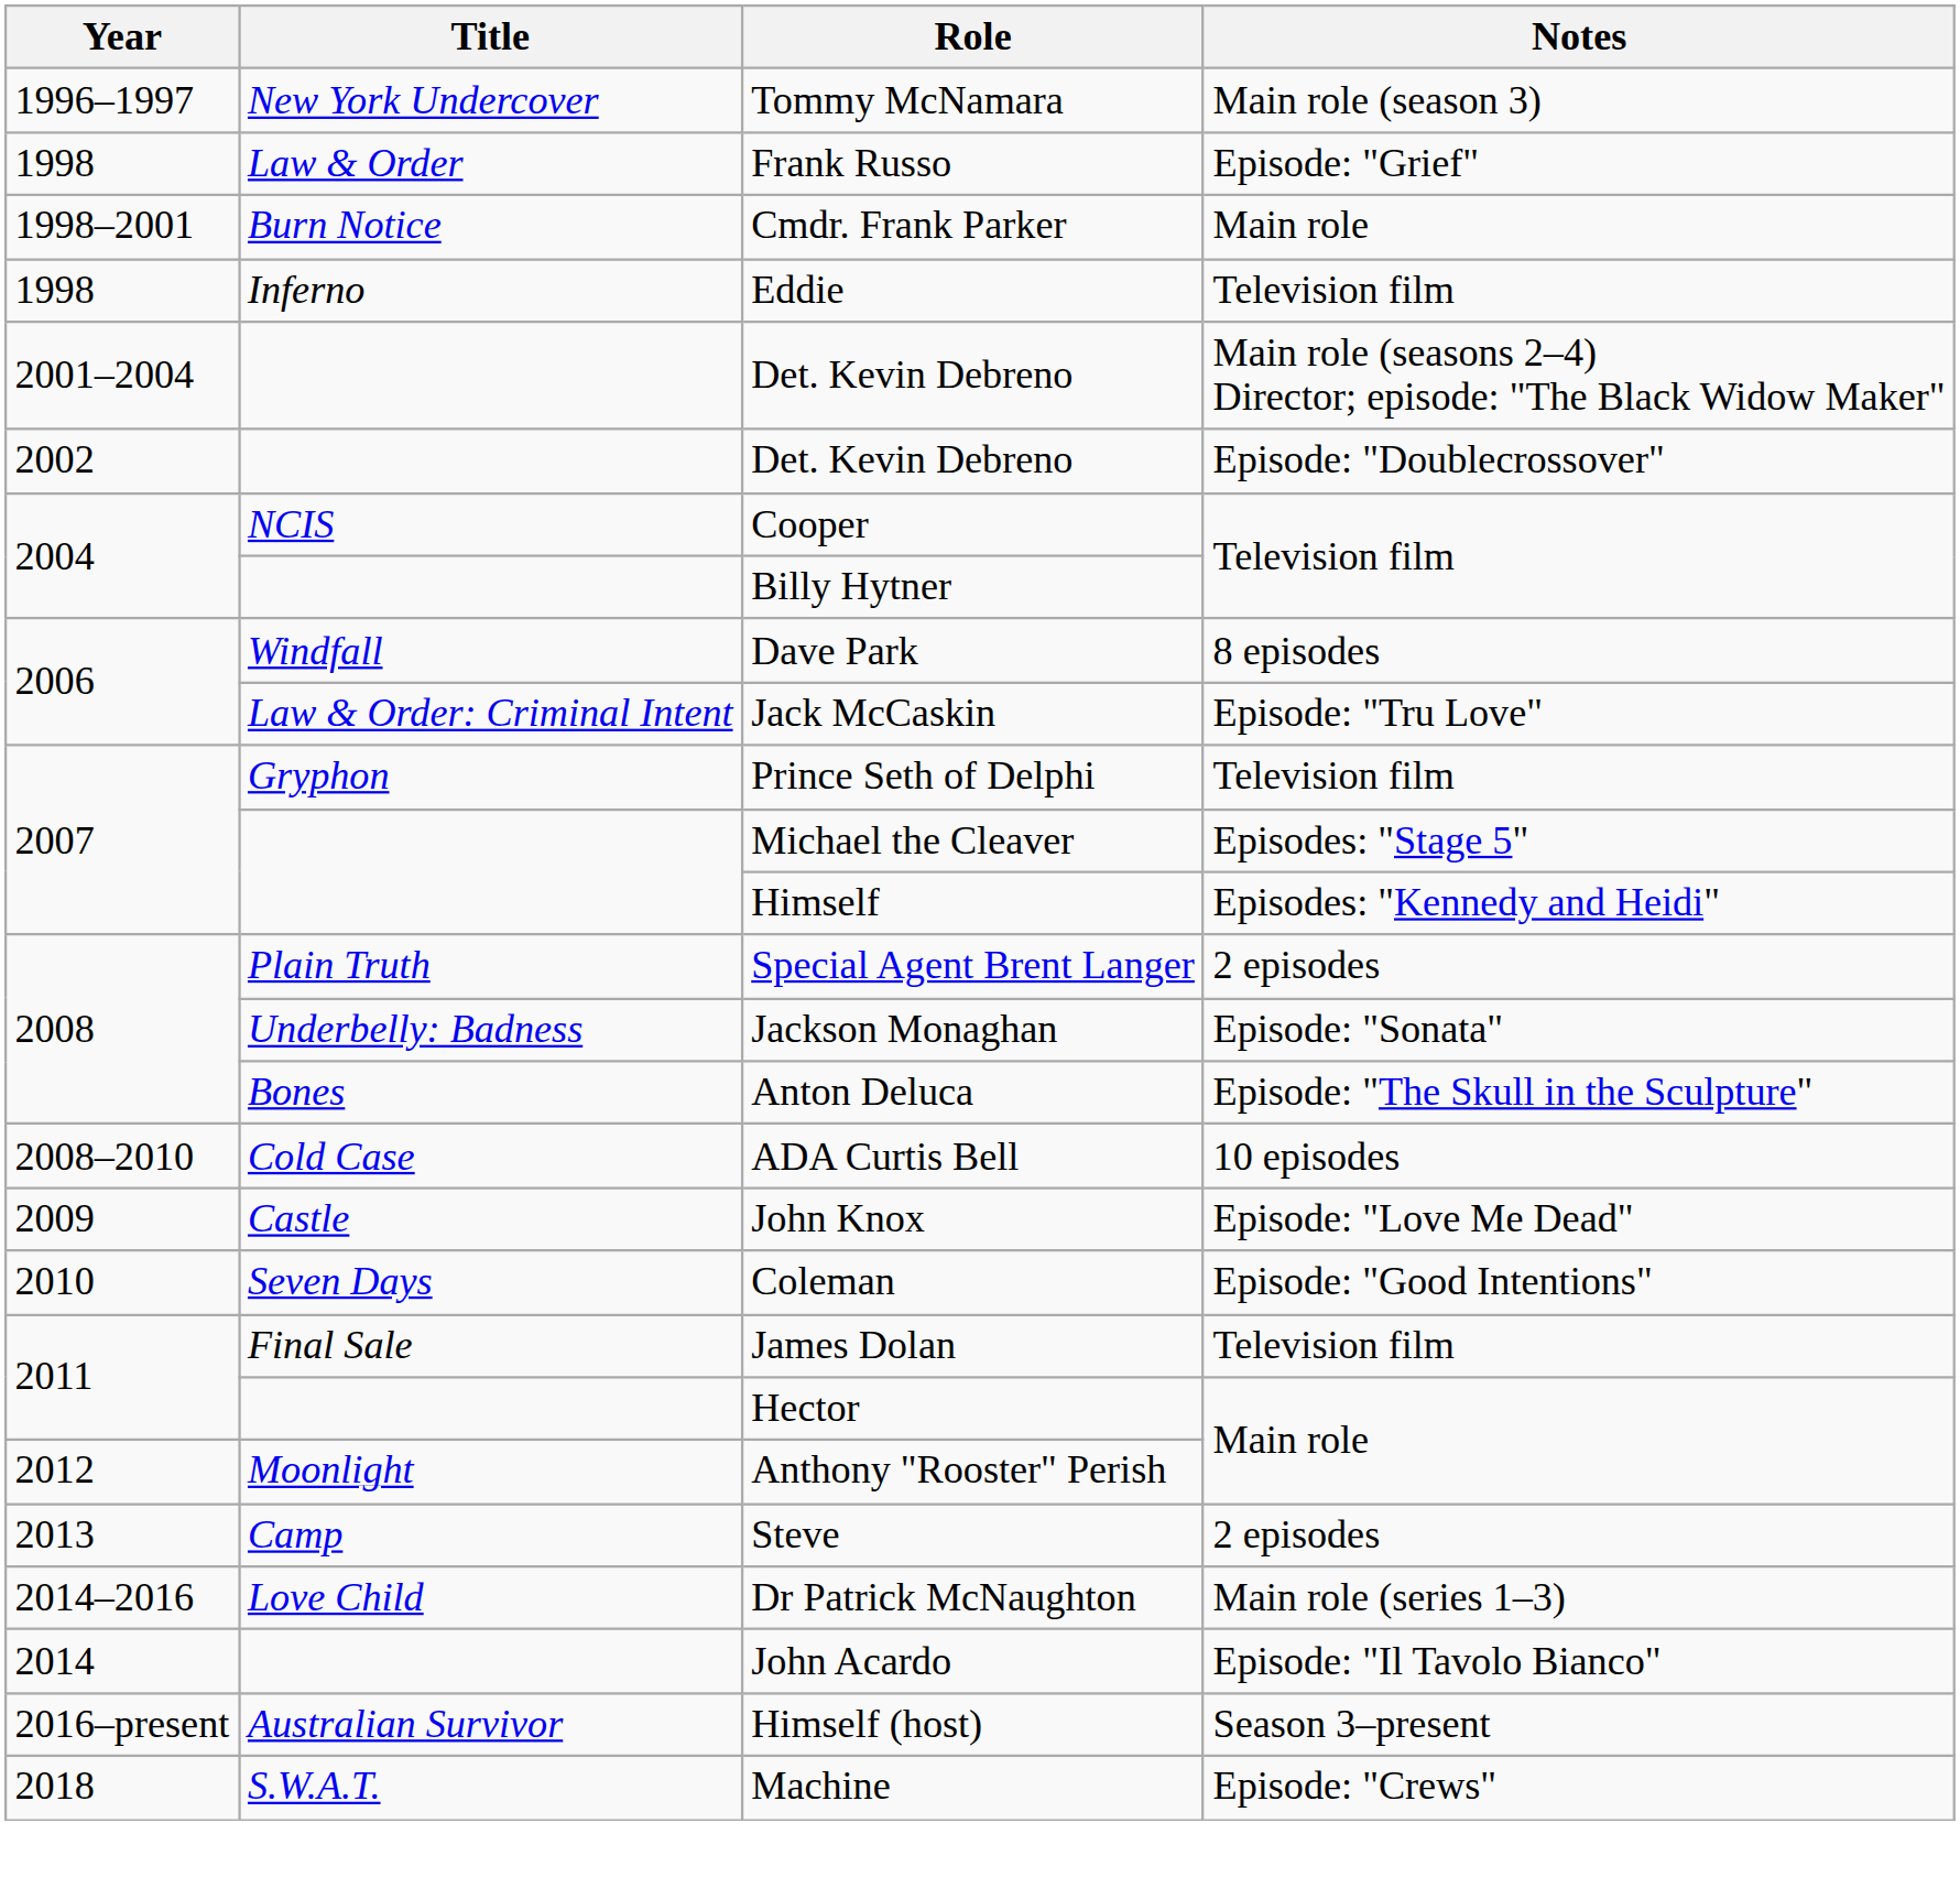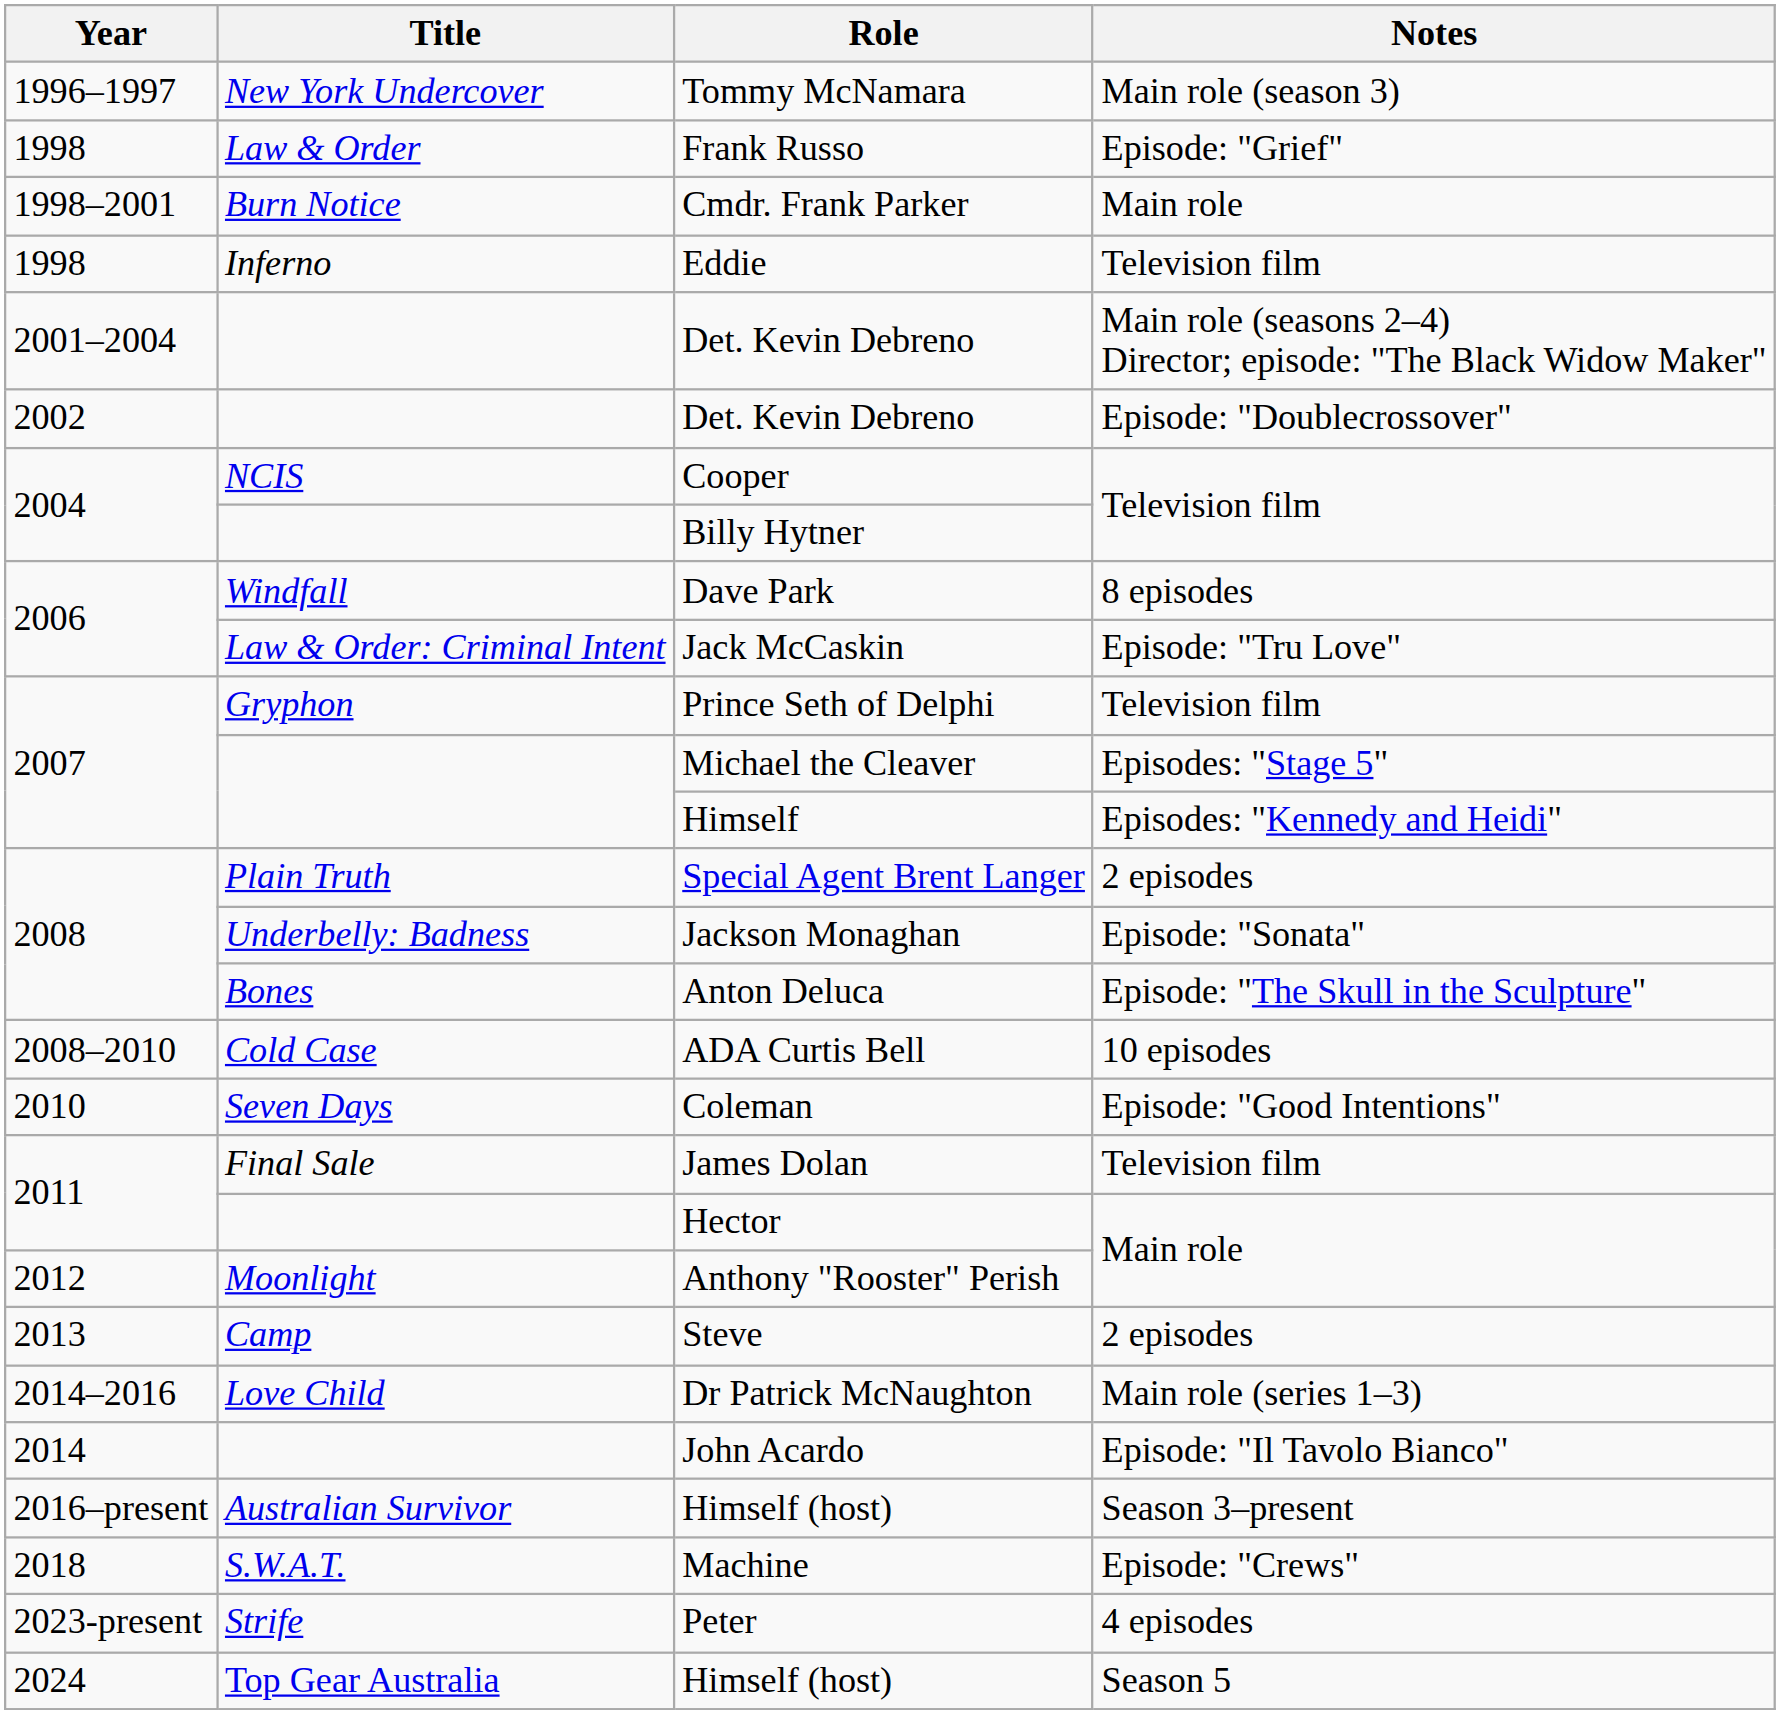 <table class="wikitable sortable">
 <tr>
 <th>Year</th>
 <th>Title</th>
 <th>Role</th>
 <th class="unsortable">Notes</th>
 </tr>
 <tr>
 <td>1996–1997</td>
 <td><em><a href='#'>New York Undercover</a></em></td>
 <td>Tommy McNamara</td>
 <td>Main role (season 3)</td>
 </tr>
 <tr>
 <td>1998</td>
 <td><em><a href='#'>Law & Order</a></em></td>
 <td>Frank Russo</td>
 <td>Episode: "Grief"</td>
 </tr>
 <tr>
 <td>1998–2001</td>
 <td><em><a href='#'>Burn Notice</a></em></td>
 <td>Cmdr. Frank Parker</td>
 <td>Main role</td>
 </tr>
 <tr>
 <td>1998</td>
 <td><em>Inferno</em></td>
 <td>Eddie</td>
 <td>Television film</td>
 </tr>
 <tr>
 <td>2001–2004</td>
 <td><em></em></td>
 <td>Det. Kevin Debreno</td>
 <td>Main role (seasons 2–4)<br>Director; episode: "The Black Widow Maker"</td>
 </tr>
 <tr>
 <td>2002</td>
 <td><em></em></td>
 <td>Det. Kevin Debreno</td>
 <td>Episode: "Doublecrossover"</td>
 </tr>
 <tr>
 <td rowspan="2">2004</td>
 <td><em><a href='#'>NCIS</a></em></td>
 <td>Cooper</td>
 <td rowspan="2">Television film</td>
 </tr>
 <tr>
 <td><em></em></td>
 <td>Billy Hytner</td>
 </tr>
 <tr>
 <td rowspan="2">2006</td>
 <td><em><a href='#'>Windfall</a></em></td>
 <td>Dave Park</td>
 <td>8 episodes</td>
 </tr>
 <tr>
 <td><em><a href='#'>Law & Order: Criminal Intent</a></em></td>
 <td>Jack McCaskin</td>
 <td>Episode: "Tru Love"</td>
 </tr>
 <tr>
 <td rowspan="3">2007</td>
 <td><em><a href='#'>Gryphon</a></em></td>
 <td>Prince Seth of Delphi</td>
 <td>Television film</td>
 </tr>
 <tr>
 <td rowspan="2"><em></em></td>
 <td>Michael the Cleaver</td>
 <td>Episodes: "<a href='#'>Stage 5</a>"</td>
 </tr>
 <tr>
 <td>Himself</td>
 <td>Episodes: "<a href='#'>Kennedy and Heidi</a>"</td>
 </tr>
 <tr>
 <td rowspan="3">2008</td>
 <td><em><a href='#'>Plain Truth</a></em></td>
 <td><a href='#'>Special Agent Brent Langer</a></td>
 <td>2 episodes</td>
 </tr>
 <tr>
 <td><em><a href='#'>Underbelly: Badness</a></em></td>
 <td>Jackson Monaghan</td>
 <td>Episode: "Sonata"</td>
 </tr>
 <tr>
 <td><em><a href='#'>Bones</a></em></td>
 <td>Anton Deluca</td>
 <td>Episode: "<a href='#'>The Skull in the Sculpture</a>"</td>
 </tr>
 <tr>
 <td>2008–2010</td>
 <td><em><a href='#'>Cold Case</a></em></td>
 <td>ADA Curtis Bell</td>
 <td>10 episodes</td>
 </tr>
 <tr>
-<td>2009</td>
-<td><em><a href='#'>Castle</a></em></td>
-<td>John Knox</td>
-<td>Episode: "Love Me Dead"</td>
-</tr>
-<tr>
 <td>2010</td>
 <td><em><a href='#'>Seven Days</a></em></td>
 <td>Coleman</td>
 <td>Episode: "Good Intentions"</td>
 </tr>
 <tr>
 <td rowspan="2">2011</td>
 <td><em>Final Sale</em></td>
 <td>James Dolan</td>
 <td>Television film</td>
 </tr>
 <tr>
 <td><em></em></td>
 <td>Hector</td>
 <td rowspan="2">Main role</td>
 </tr>
 <tr>
 <td>2012</td>
 <td><em><a href='#'>Moonlight</a></em></td>
 <td>Anthony "Rooster" Perish</td>
 </tr>
 <tr>
 <td>2013</td>
 <td><em><a href='#'>Camp</a></em></td>
 <td>Steve</td>
 <td>2 episodes</td>
 </tr>
 <tr>
 <td>2014–2016</td>
 <td><em><a href='#'>Love Child</a></em></td>
 <td>Dr Patrick McNaughton</td>
 <td>Main role (series 1–3)</td>
 </tr>
 <tr>
 <td>2014</td>
 <td><em></em></td>
 <td>John Acardo</td>
 <td>Episode: "Il Tavolo Bianco"</td>
 </tr>
 <tr>
 <td>2016–present</td>
 <td><em><a href='#'>Australian Survivor</a></em></td>
 <td>Himself (host)</td>
 <td>Season 3–present</td>
 </tr>
 <tr>
 <td>2018</td>
 <td><em><a href='#'>S.W.A.T.</a></em></td>
 <td>Machine</td>
 <td>Episode: "Crews"</td>
 </tr>
+<tr>
+<td>2023-present</td>
+<td><em><a href='#'>Strife</a></em></td>
+<td>Peter</td>
+<td>4 episodes</td>
+</tr>
+<tr>
+<td>2024</td>
+<td><a href='#'>Top Gear Australia</a></td>
+<td>Himself (host)</td>
+<td>Season 5</td>
+</tr>
 </table>
